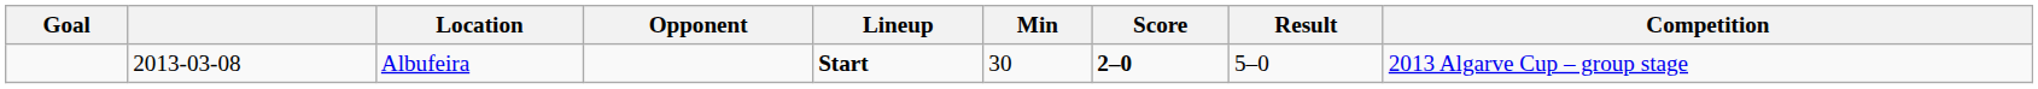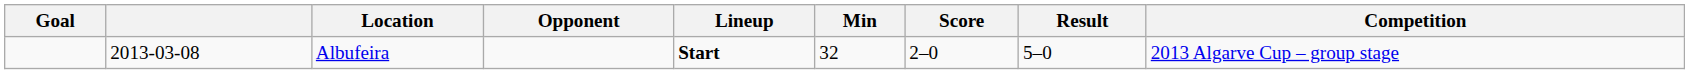 <table class="wikitable" style="width:100%; font-size:90%;">
 <tr>
 <th>Goal</th>
 <th></th>
 <th>Location</th>
 <th>Opponent</th>
 <th>Lineup</th>
 <th>Min</th>
 <th>Score</th>
 <th>Result</th>
 <th>Competition</th>
 </tr>
 <tr>
 <td></td>
 <td>2013-03-08</td>
 <td><a href='#'>Albufeira</a></td>
 <td></td>
 <td><strong>Start</strong></td>
-<td>30</td>
-<td><strong>2–0</strong></td>
+<td>32</td>
+<td>2–0</td>
 <td>5–0</td>
 <td><a href='#'>2013 Algarve Cup – group stage</a></td>
 </tr>
 </table>
